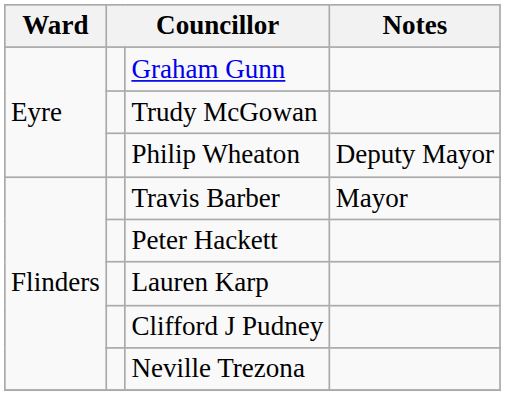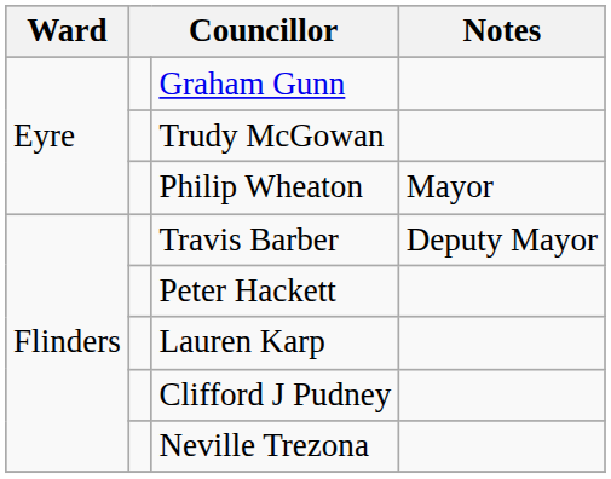 <table class="wikitable">
 <tr>
 <th>Ward</th>
 <th colspan="2">Councillor</th>
 <th>Notes</th>
 </tr>
 <tr>
 <td rowspan="3">Eyre </td>
 <td> </td>
 <td><a href='#'>Graham Gunn</a></td>
 <td></td>
 </tr>
 <tr>
 <td> </td>
 <td>Trudy McGowan</td>
 <td></td>
 </tr>
 <tr>
 <td> </td>
 <td>Philip Wheaton</td>
-<td>Deputy Mayor</td>
+<td>Mayor</td>
 </tr>
 <tr>
 <td rowspan="5">Flinders </td>
 <td> </td>
 <td>Travis Barber</td>
-<td>Mayor</td>
+<td>Deputy Mayor</td>
 </tr>
 <tr>
 <td> </td>
 <td>Peter Hackett</td>
 <td></td>
 </tr>
 <tr>
 <td> </td>
 <td>Lauren Karp</td>
 <td></td>
 </tr>
 <tr>
 <td> </td>
 <td>Clifford J Pudney</td>
 <td></td>
 </tr>
 <tr>
 <td> </td>
 <td>Neville Trezona</td>
 <td></td>
 </tr>
 <tr>
 </tr>
 </table>
